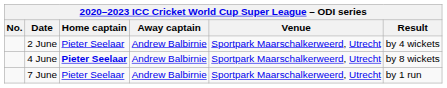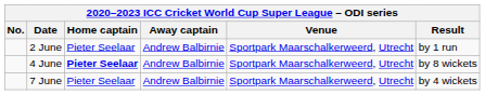 <table class="wikitable">
 <tr>
 <th colspan="9"><a href='#'>2020–2023 ICC Cricket World Cup Super League</a> – ODI series</th>
 </tr>
 <tr>
 <th>No.</th>
 <th>Date</th>
 <th>Home captain</th>
 <th>Away captain</th>
 <th>Venue</th>
 <th>Result</th>
 </tr>
 <tr>
 <td></td>
 <td>2 June</td>
 <td><a href='#'>Pieter Seelaar</a></td>
 <td><a href='#'>Andrew Balbirnie</a></td>
 <td><a href='#'>Sportpark Maarschalkerweerd</a>, <a href='#'>Utrecht</a></td>
-<td> by 4 wickets</td>
+<td> by 1 run</td>
 </tr>
 <tr>
 <td></td>
 <td>4 June</td>
 <td><strong><a href='#'>Pieter Seelaar</a></strong></td>
 <td><a href='#'>Andrew Balbirnie</a></td>
 <td><a href='#'>Sportpark Maarschalkerweerd</a>, <a href='#'>Utrecht</a></td>
 <td> by 8 wickets</td>
 </tr>
 <tr>
 <td></td>
 <td>7 June</td>
 <td><a href='#'>Pieter Seelaar</a></td>
 <td><a href='#'>Andrew Balbirnie</a></td>
 <td><a href='#'>Sportpark Maarschalkerweerd</a>, <a href='#'>Utrecht</a></td>
-<td> by 1 run</td>
+<td> by 4 wickets</td>
 </tr>
 </table>
